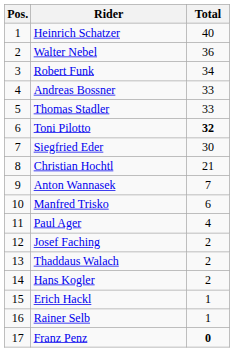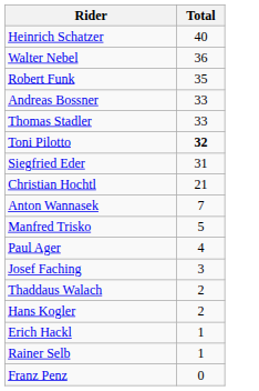 <table class=wikitable>
 <tr>
-<th width=25px>Pos.</th>
 <th width=200px>Rider</th>
 <th width=50px>Total</th>
 </tr>
 <tr align=center>
-<td>1</td>
 <td align=left><a href='#'>Heinrich Schatzer</a></td>
 <td>40</td>
 </tr>
 <tr align=center>
-<td>2</td>
 <td align=left><a href='#'>Walter Nebel</a></td>
 <td>36</td>
 </tr>
 <tr align=center>
-<td>3</td>
 <td align=left><a href='#'>Robert Funk</a></td>
-<td>34</td>
+<td>35</td>
 </tr>
 <tr align=center>
-<td>4</td>
 <td align=left><a href='#'>Andreas Bossner</a></td>
 <td>33</td>
 </tr>
 <tr align=center>
-<td>5</td>
 <td align=left><a href='#'>Thomas Stadler</a></td>
 <td>33</td>
 </tr>
 <tr align=center>
-<td>6</td>
 <td align=left><a href='#'>Toni Pilotto</a></td>
 <td><strong>32</strong></td>
 </tr>
 <tr align=center>
-<td>7</td>
 <td align=left><a href='#'>Siegfried Eder</a></td>
-<td>30</td>
+<td>31</td>
 </tr>
 <tr align=center>
-<td>8</td>
 <td align=left><a href='#'>Christian Hochtl</a></td>
 <td>21</td>
 </tr>
 <tr align=center>
-<td>9</td>
 <td align=left><a href='#'>Anton Wannasek</a></td>
 <td>7</td>
 </tr>
 <tr align=center>
-<td>10</td>
 <td align=left><a href='#'>Manfred Trisko</a></td>
-<td>6</td>
+<td>5</td>
 </tr>
 <tr align=center>
-<td>11</td>
 <td align=left><a href='#'>Paul Ager</a></td>
 <td>4</td>
 </tr>
 <tr align=center>
-<td>12</td>
 <td align=left><a href='#'>Josef Faching</a></td>
-<td>2</td>
+<td>3</td>
 </tr>
 <tr align=center>
-<td>13</td>
 <td align=left><a href='#'>Thaddaus Walach</a></td>
 <td>2</td>
 </tr>
 <tr align=center>
-<td>14</td>
 <td align=left><a href='#'>Hans Kogler</a></td>
 <td>2</td>
 </tr>
 <tr align=center>
-<td>15</td>
 <td align=left><a href='#'>Erich Hackl</a></td>
 <td>1</td>
 </tr>
 <tr align=center>
-<td>16</td>
 <td align=left><a href='#'>Rainer Selb</a></td>
 <td>1</td>
 </tr>
 <tr align=center>
-<td>17</td>
 <td align=left><a href='#'>Franz Penz</a></td>
-<td><strong>0</strong></td>
+<td>0</td>
 </tr>
 </table>
